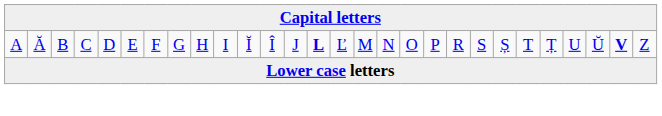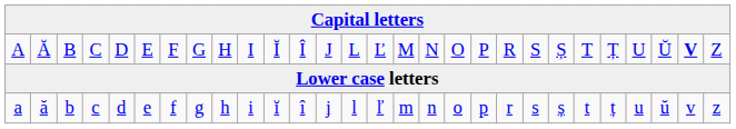 <table class=wikitable style=text-align:center>
 <tr>
 <td bgcolor="#EFEFEF" colspan="28"><strong><a href='#'>Capital letters</a></strong></td>
 </tr>
 <tr>
 <td width=15><a href='#'>A</a></td>
 <td width=15><a href='#'>Ă</a></td>
 <td width=15><a href='#'>B</a></td>
 <td width=15><a href='#'>C</a></td>
 <td width=15><a href='#'>D</a></td>
 <td width=15><a href='#'>E</a></td>
 <td width=15><a href='#'>F</a></td>
 <td width=15><a href='#'>G</a></td>
 <td width=15><a href='#'>H</a></td>
 <td width=15><a href='#'>I</a></td>
 <td width=15><a href='#'>Ĭ</a></td>
 <td width=15><a href='#'>Î</a></td>
 <td width=15><a href='#'>J</a></td>
-<td width=15><strong><a href='#'>L</a></strong></td>
+<td width=15><a href='#'>L</a></td>
 <td width=15><a href='#'>Ľ</a></td>
 <td width=15><a href='#'>M</a></td>
 <td width=15><a href='#'>N</a></td>
 <td width=15><a href='#'>O</a></td>
 <td width=15><a href='#'>P</a></td>
 <td width=15><a href='#'>R</a></td>
 <td width=15><a href='#'>S</a></td>
 <td width=15><a href='#'>Ș</a></td>
 <td width=15><a href='#'>T</a></td>
 <td width=15><a href='#'>Ț</a></td>
 <td width=15><a href='#'>U</a></td>
 <td width=15><a href='#'>Ŭ</a></td>
 <td width=15><strong><a href='#'>V</a></strong></td>
 <td width=15><a href='#'>Z</a></td>
 </tr>
 <tr>
 <td bgcolor="#EFEFEF" colspan="28"><strong><a href='#'>Lower case</a> letters</strong></td>
 </tr>
+<tr>
+<td><a href='#'>a</a></td>
+<td><a href='#'>ă</a></td>
+<td><a href='#'>b</a></td>
+<td><a href='#'>c</a></td>
+<td><a href='#'>d</a></td>
+<td><a href='#'>e</a></td>
+<td><a href='#'>f</a></td>
+<td><a href='#'>g</a></td>
+<td><a href='#'>h</a></td>
+<td><a href='#'>i</a></td>
+<td><a href='#'>ĭ</a></td>
+<td><a href='#'>î</a></td>
+<td><a href='#'>j</a></td>
+<td><a href='#'>l</a></td>
+<td><a href='#'>ľ</a></td>
+<td><a href='#'>m</a></td>
+<td><a href='#'>n</a></td>
+<td><a href='#'>o</a></td>
+<td><a href='#'>p</a></td>
+<td><a href='#'>r</a></td>
+<td><a href='#'>s</a></td>
+<td><a href='#'>ș</a></td>
+<td><a href='#'>t</a></td>
+<td><a href='#'>ț</a></td>
+<td><a href='#'>u</a></td>
+<td><a href='#'>ŭ</a></td>
+<td><a href='#'>v</a></td>
+<td><a href='#'>z</a></td>
+</tr>
 </table>
